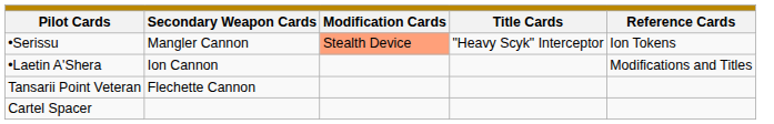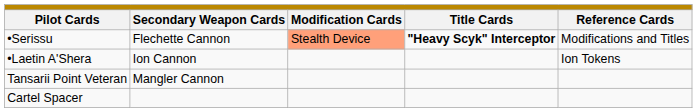 <table class="wikitable sortable">
 <tr style="background:#bb8800;">
 <td colspan="9"></td>
 </tr>
 <tr style="background:#f0f0f0;">
 <th>Pilot Cards</th>
 <th>Secondary Weapon Cards</th>
 <th>Modification Cards</th>
 <th>Title Cards</th>
 <th>Reference Cards</th>
 </tr>
 <tr>
 <td>•Serissu</td>
-<td>Mangler Cannon</td>
+<td>Flechette Cannon</td>
 <td style="background: lightsalmon;">Stealth Device</td>
-<td>"Heavy Scyk" Interceptor</td>
-<td>Ion Tokens</td>
+<td><strong>"Heavy Scyk" Interceptor</strong></td>
+<td>Modifications and Titles</td>
 </tr>
 <tr>
 <td>•Laetin A'Shera</td>
 <td>Ion Cannon</td>
 <td></td>
 <td></td>
-<td>Modifications and Titles</td>
+<td>Ion Tokens</td>
 </tr>
 <tr>
 <td>Tansarii Point Veteran</td>
-<td>Flechette Cannon</td>
+<td>Mangler Cannon</td>
 <td></td>
 <td></td>
 <td></td>
 </tr>
 <tr>
 <td>Cartel Spacer</td>
 <td></td>
 <td></td>
 <td></td>
 <td></td>
 </tr>
 </table>
